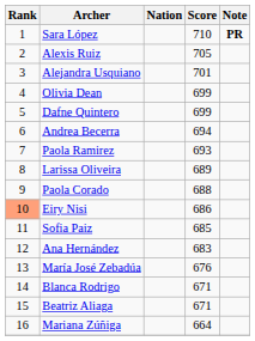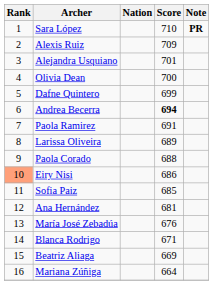 <table class="wikitable sortable" style="text-align:center">
 <tr>
 <th>Rank</th>
 <th>Archer</th>
 <th>Nation</th>
 <th>Score</th>
 <th>Note</th>
 </tr>
 <tr>
 <td>1</td>
 <td align=left><a href='#'>Sara López</a></td>
 <td align=left></td>
 <td>710</td>
 <td><strong>PR</strong></td>
 </tr>
 <tr>
 <td>2</td>
 <td align=left><a href='#'>Alexis Ruiz</a></td>
 <td align=left></td>
-<td>705</td>
+<td>709</td>
 <td></td>
 </tr>
 <tr>
 <td>3</td>
 <td align=left><a href='#'>Alejandra Usquiano</a></td>
 <td align=left></td>
 <td>701</td>
 <td></td>
 </tr>
 <tr>
 <td>4</td>
 <td align=left><a href='#'>Olivia Dean</a></td>
 <td align=left></td>
-<td>699</td>
+<td>700</td>
 <td></td>
 </tr>
 <tr>
 <td>5</td>
 <td align=left><a href='#'>Dafne Quintero</a></td>
 <td align=left></td>
 <td>699</td>
 <td></td>
 </tr>
 <tr>
 <td>6</td>
 <td align=left><a href='#'>Andrea Becerra</a></td>
 <td align=left></td>
-<td>694</td>
+<td><strong>694</strong></td>
 <td></td>
 </tr>
 <tr>
 <td>7</td>
 <td align=left><a href='#'>Paola Ramirez</a></td>
 <td align=left></td>
-<td>693</td>
+<td>691</td>
 <td></td>
 </tr>
 <tr>
 <td>8</td>
 <td align=left><a href='#'>Larissa Oliveira</a></td>
 <td align=left></td>
 <td>689</td>
 <td></td>
 </tr>
 <tr>
 <td>9</td>
 <td align=left><a href='#'>Paola Corado</a></td>
 <td align=left></td>
 <td>688</td>
 <td></td>
 </tr>
 <tr>
 <td style="background: lightsalmon;">10</td>
 <td align=left><a href='#'>Eiry Nisi</a></td>
 <td align=left></td>
 <td>686</td>
 <td></td>
 </tr>
 <tr>
 <td>11</td>
 <td align=left><a href='#'>Sofia Paiz</a></td>
 <td align=left></td>
 <td>685</td>
 <td></td>
 </tr>
 <tr>
 <td>12</td>
 <td align=left><a href='#'>Ana Hernández</a></td>
 <td align=left></td>
-<td>683</td>
+<td>681</td>
 <td></td>
 </tr>
 <tr>
 <td>13</td>
 <td align=left><a href='#'>María José Zebadúa</a></td>
 <td align=left></td>
 <td>676</td>
 <td></td>
 </tr>
 <tr>
 <td>14</td>
 <td align=left><a href='#'>Blanca Rodrigo</a></td>
 <td align=left></td>
 <td>671</td>
 <td></td>
 </tr>
 <tr>
 <td>15</td>
 <td align=left><a href='#'>Beatriz Aliaga</a></td>
 <td align=left></td>
-<td>671</td>
+<td>669</td>
 <td></td>
 </tr>
 <tr>
 <td>16</td>
 <td align=left><a href='#'>Mariana Zúñiga</a></td>
 <td align=left></td>
 <td>664</td>
 <td></td>
 </tr>
 <tr>
 </tr>
 </table>
